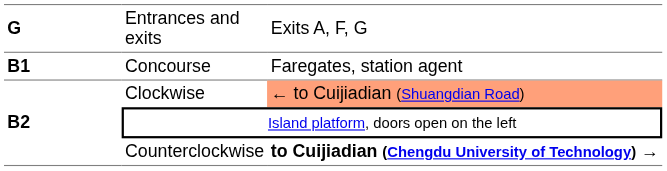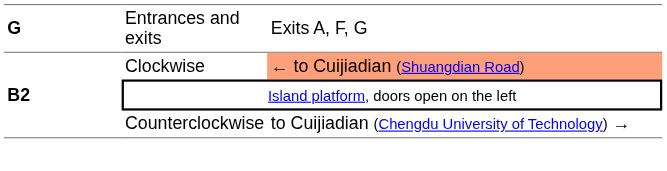 <table cellspacing=0 cellpadding=3>
 <tr>
 <td style="border-top:solid 1px gray;border-bottom:solid 1px gray;" width=100><strong>G</strong></td>
 <td style="border-top:solid 1px gray;border-bottom:solid 1px gray;" width=100>Entrances and exits</td>
 <td style="border-top:solid 1px gray;border-bottom:solid 1px gray;" width=350>Exits A, F, G</td>
-</tr>
-<tr>
-<td style="border-top:solid 0px gray;border-bottom:solid 1px gray;" width=100><strong>B1</strong></td>
-<td style="border-top:solid 0px gray;border-bottom:solid 1px gray;" width=100>Concourse</td>
-<td style="border-top:solid 0px gray;border-bottom:solid 1px gray;" width=350>Faregates, station agent</td>
 </tr>
 <tr>
 <td style="border-bottom:solid 1px gray;" rowspan=3><strong>B2</strong></td>
 <td>Clockwise</td>
 <td style="background: lightsalmon;">←  to Cuijiadian <small>(<a href='#'>Shuangdian Road</a>)</small></td>
 </tr>
 <tr>
 <td style="border-right:solid 2px black;border-left:solid 2px black;border-top:solid 2px black;border-bottom:solid 2px black;text-align:center;" colspan=2><small><a href='#'>Island platform</a>, doors open on the left</small></td>
 </tr>
 <tr>
 <td style="border-bottom:solid 1px gray;">Counterclockwise</td>
-<td style="border-bottom:solid 1px gray;"><strong>  to Cuijiadian <small>(<a href='#'>Chengdu University of Technology</a>)</small> →</strong></td>
+<td style="border-bottom:solid 1px gray;">  to Cuijiadian <small>(<a href='#'>Chengdu University of Technology</a>)</small> →</td>
 </tr>
 </table>
